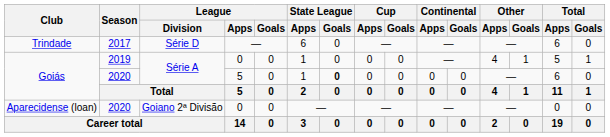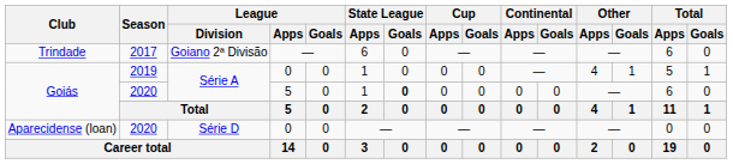 <table class="wikitable" style="text-align: center;">
 <tr>
 <th rowspan="2">Club</th>
 <th rowspan="2">Season</th>
 <th colspan="3">League</th>
 <th colspan="2">State League</th>
 <th colspan="2">Cup</th>
 <th colspan="2">Continental</th>
 <th colspan="2">Other</th>
 <th colspan="2">Total</th>
 </tr>
 <tr>
 <th>Division</th>
 <th>Apps</th>
 <th>Goals</th>
 <th>Apps</th>
 <th>Goals</th>
 <th>Apps</th>
 <th>Goals</th>
 <th>Apps</th>
 <th>Goals</th>
 <th>Apps</th>
 <th>Goals</th>
 <th>Apps</th>
 <th>Goals</th>
 </tr>
 <tr>
 <td valign="center"><a href='#'>Trindade</a></td>
 <td><a href='#'>2017</a></td>
-<td><a href='#'>Série D</a></td>
+<td><a href='#'>Goiano</a> 2ª Divisão</td>
 <td colspan="2">—</td>
 <td>6</td>
 <td>0</td>
 <td colspan="2">—</td>
 <td colspan="2">—</td>
 <td colspan="2">—</td>
 <td>6</td>
 <td>0</td>
 </tr>
 <tr>
 <td rowspan="3" valign="center"><a href='#'>Goiás</a></td>
 <td><a href='#'>2019</a></td>
 <td rowspan="2"><a href='#'>Série A</a></td>
 <td>0</td>
 <td>0</td>
 <td>1</td>
 <td>0</td>
 <td>0</td>
 <td>0</td>
 <td colspan="2">—</td>
 <td>4</td>
 <td>1</td>
 <td>5</td>
 <td>1</td>
 </tr>
 <tr>
 <td><a href='#'>2020</a></td>
 <td>5</td>
 <td>0</td>
 <td>1</td>
 <td><strong>0</strong></td>
 <td>0</td>
 <td>0</td>
 <td>0</td>
 <td>0</td>
 <td colspan="2">—</td>
 <td>6</td>
 <td>0</td>
 </tr>
 <tr>
 <th colspan="2">Total</th>
 <th>5</th>
 <th>0</th>
 <th>2</th>
 <th>0</th>
 <th>0</th>
 <th>0</th>
 <th>0</th>
 <th>0</th>
 <th>4</th>
 <th>1</th>
 <th>11</th>
 <th>1</th>
 </tr>
 <tr>
 <td valign="center"><a href='#'>Aparecidense</a> (loan)</td>
 <td><a href='#'>2020</a></td>
-<td><a href='#'>Goiano</a> 2ª Divisão</td>
+<td><a href='#'>Série D</a></td>
 <td>0</td>
 <td>0</td>
 <td colspan="2">—</td>
 <td colspan="2">—</td>
 <td colspan="2">—</td>
 <td colspan="2">—</td>
 <td>0</td>
 <td>0</td>
 </tr>
 <tr>
 <th colspan="3"><strong>Career total</strong></th>
 <th>14</th>
 <th>0</th>
 <th>3</th>
 <th>0</th>
 <th>0</th>
 <th>0</th>
 <th>0</th>
 <th>0</th>
 <th>2</th>
 <th>0</th>
 <th>19</th>
 <th>0</th>
 </tr>
 </table>
